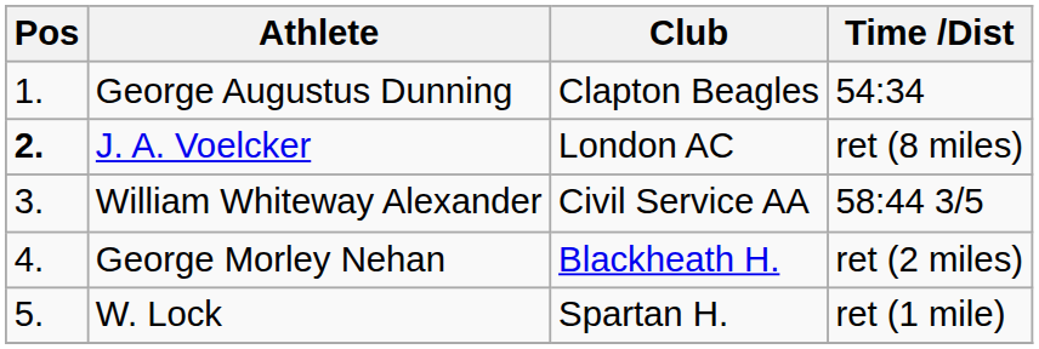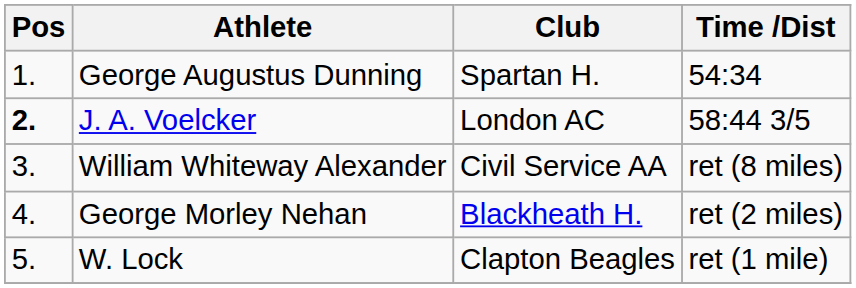 <table class="wikitable">
 <tr>
 <th>Pos</th>
 <th>Athlete</th>
 <th>Club</th>
 <th>Time /Dist</th>
 </tr>
 <tr>
 <td>1.</td>
 <td>George Augustus Dunning</td>
-<td>Clapton Beagles</td>
+<td>Spartan H.</td>
 <td>54:34</td>
 </tr>
 <tr>
 <td><strong>2.</strong></td>
 <td><a href='#'>J. A. Voelcker</a></td>
 <td>London AC</td>
-<td>ret (8 miles)</td>
+<td>58:44 3/5</td>
 </tr>
 <tr>
 <td>3.</td>
 <td>William Whiteway Alexander</td>
 <td>Civil Service AA</td>
-<td>58:44 3/5</td>
+<td>ret (8 miles)</td>
 </tr>
 <tr>
 <td>4.</td>
 <td>George Morley Nehan</td>
 <td><a href='#'>Blackheath H.</a></td>
 <td>ret (2 miles)</td>
 </tr>
 <tr>
 <td>5.</td>
 <td>W. Lock</td>
-<td>Spartan H.</td>
+<td>Clapton Beagles</td>
 <td>ret (1 mile)</td>
 </tr>
 <tr>
 </tr>
 </table>
